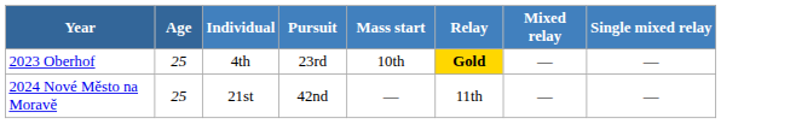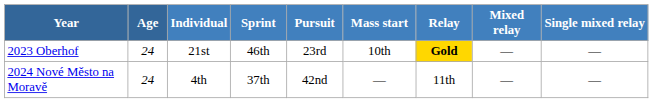 <table class="wikitable" style="font-size:95%; text-align:center; border:grey solid 1px; border-collapse:collapse; background:#ffffff;">
 <tr>
 <th style="background-color:#369; color:white;    width:140px;">Year</th>
 <th style="background-color:#369; color:white;    width:40px;">Age</th>
 <th style="background-color:#4180be; color:white; width:60px;">Individual</th>
+<th style="background-color:#4180be; color:white; width:60px;">Sprint</th>
 <th style="background-color:#4180be; color:white; width:60px;">Pursuit</th>
 <th style="background-color:#4180be; color:white; width:80px;">Mass start</th>
 <th style="background-color:#4180be; color:white; width:60px;">Relay</th>
 <th style="background-color:#4180be; color:white; width:75px;">Mixed relay</th>
 <th style="background-color:#4180be; color:white; width:120px;">Single mixed relay</th>
 </tr>
 <tr>
 <td align=left> <a href='#'>2023 Oberhof</a></td>
-<td><em>25</em></td>
-<td>4th</td>
+<td><em>24</em></td>
+<td>21st</td>
+<td>46th</td>
 <td>23rd</td>
 <td>10th</td>
 <td style="background:gold;"><strong>Gold</strong></td>
 <td>—</td>
 <td>—</td>
 </tr>
 <tr>
 <td align=left> <a href='#'>2024 Nové Město na Moravě</a></td>
-<td><em>25</em></td>
-<td>21st</td>
+<td><em>24</em></td>
+<td>4th</td>
+<td>37th</td>
 <td>42nd</td>
 <td>—</td>
 <td>11th</td>
 <td>—</td>
 <td>—</td>
 </tr>
 </table>
